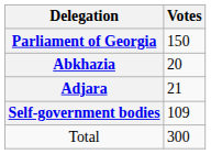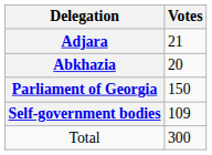 <table class="wikitable">
 <tr>
 <th scope="col">Delegation</th>
 <th scope="col">Votes</th>
 </tr>
 <tr>
-<th scope="row"><a href='#'>Parliament of Georgia</a></th>
-<td>150</td>
+<th scope="row"><a href='#'>Adjara</a></th>
+<td>21</td>
 </tr>
 <tr>
 <th scope="row"><a href='#'>Abkhazia</a></th>
 <td>20</td>
 </tr>
 <tr>
-<th scope="row"><a href='#'>Adjara</a></th>
-<td>21</td>
+<th scope="row"><a href='#'>Parliament of Georgia</a></th>
+<td>150</td>
 </tr>
 <tr>
 <th scope="row"><a href='#'>Self-government bodies</a></th>
 <td>109</td>
 </tr>
 <tr>
 <td align=center>Total</td>
 <td>300</td>
 </tr>
 </table>
